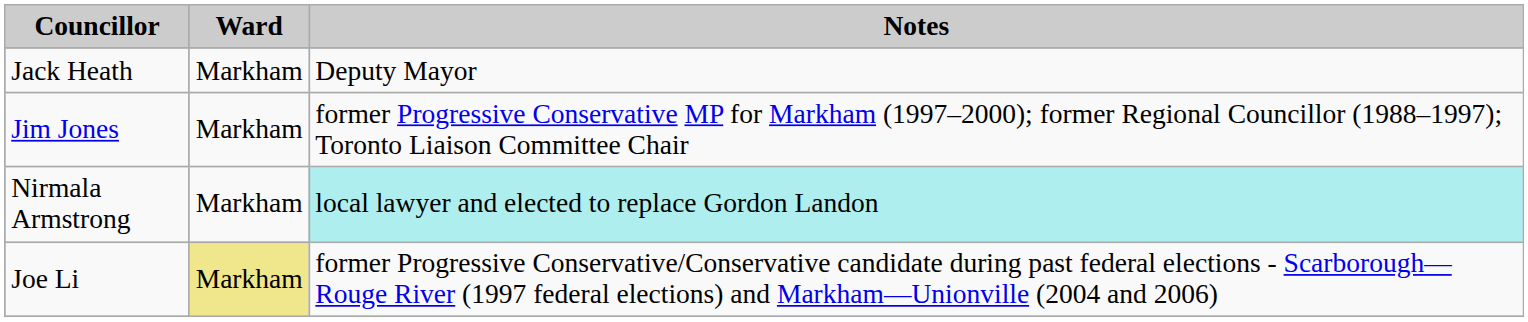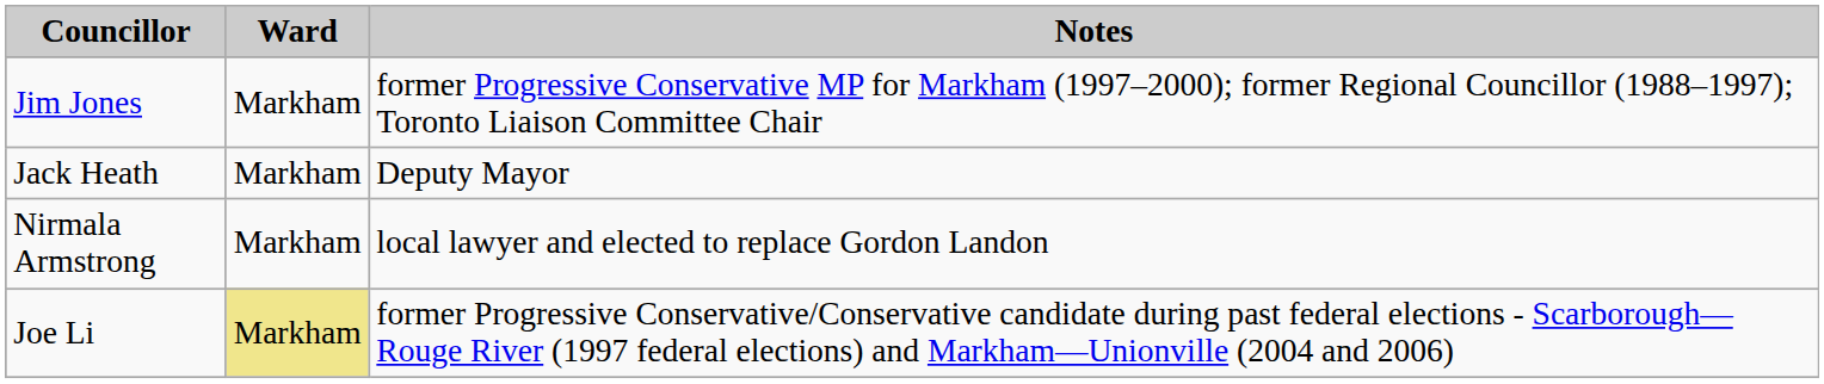 <table class="wikitable" width=100%>
 <tr>
 <th style="background:#cccccc;"><strong>Councillor</strong></th>
 <th style="background:#cccccc;"><strong>Ward</strong></th>
 <th style="background:#cccccc;"><strong>Notes</strong></th>
 </tr>
 <tr>
+<td><a href='#'>Jim Jones</a></td>
+<td>Markham</td>
+<td>former <a href='#'>Progressive Conservative</a> <a href='#'>MP</a> for <a href='#'>Markham</a> (1997–2000); former Regional Councillor (1988–1997); Toronto Liaison Committee Chair</td>
+</tr>
+<tr>
 <td>Jack Heath</td>
 <td>Markham</td>
 <td>Deputy Mayor</td>
 </tr>
 <tr>
-<td><a href='#'>Jim Jones</a></td>
-<td>Markham</td>
-<td>former <a href='#'>Progressive Conservative</a> <a href='#'>MP</a> for <a href='#'>Markham</a> (1997–2000); former Regional Councillor (1988–1997); Toronto Liaison Committee Chair</td>
-</tr>
-<tr>
 <td>Nirmala Armstrong</td>
 <td>Markham</td>
-<td style="background: paleturquoise;">local lawyer and elected to replace Gordon Landon</td>
+<td>local lawyer and elected to replace Gordon Landon</td>
 </tr>
 <tr>
 <td>Joe Li</td>
 <td style="background: khaki;">Markham</td>
 <td>former Progressive Conservative/Conservative candidate during past federal elections - <a href='#'>Scarborough—Rouge River</a> (1997 federal elections) and <a href='#'>Markham—Unionville</a> (2004 and 2006)</td>
 </tr>
 </table>
